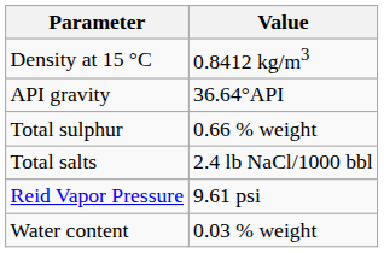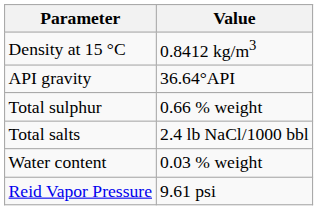 <table class="wikitable">
 <tr>
 <th>Parameter</th>
 <th>Value</th>
 </tr>
 <tr>
 <td>Density at 15 °C</td>
 <td>0.8412 kg/m<sup>3</sup></td>
 </tr>
 <tr>
 <td>API gravity</td>
 <td>36.64°API</td>
 </tr>
 <tr>
 <td>Total sulphur</td>
 <td>0.66 % weight</td>
 </tr>
 <tr>
 <td>Total salts</td>
 <td>2.4 lb NaCl/1000 bbl</td>
 </tr>
 <tr>
+<td>Water content</td>
+<td>0.03 % weight</td>
+</tr>
+<tr>
 <td><a href='#'>Reid Vapor Pressure</a></td>
 <td>9.61 psi</td>
 </tr>
-<tr>
-<td>Water content</td>
-<td>0.03 % weight</td>
-</tr>
 </table>
